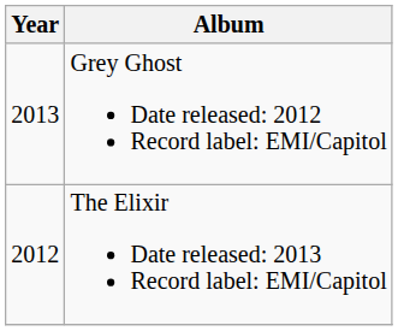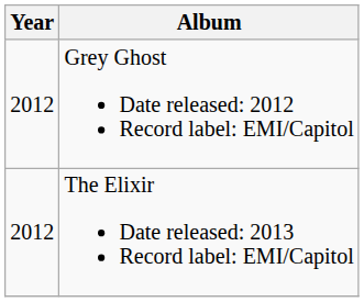 <table class="wikitable">
 <tr>
 <th align="center">Year</th>
 <th align="center">Album</th>
 </tr>
 <tr>
-<td style="text-align:center;">2013</td>
+<td style="text-align:center;">2012</td>
 <td ’’Grey Ghost (album)>Grey Ghost<br><ul><li>Date released: 2012</li><li>Record label: EMI/Capitol</li></ul></td>
 </tr>
 <tr>
 <td style="text-align:center;">2012</td>
 <td ’’The Elixir (album)>The Elixir<br><ul><li>Date released: 2013</li><li>Record label: EMI/Capitol</li></ul></td>
 </tr>
 <tr>
 </tr>
 </table>
